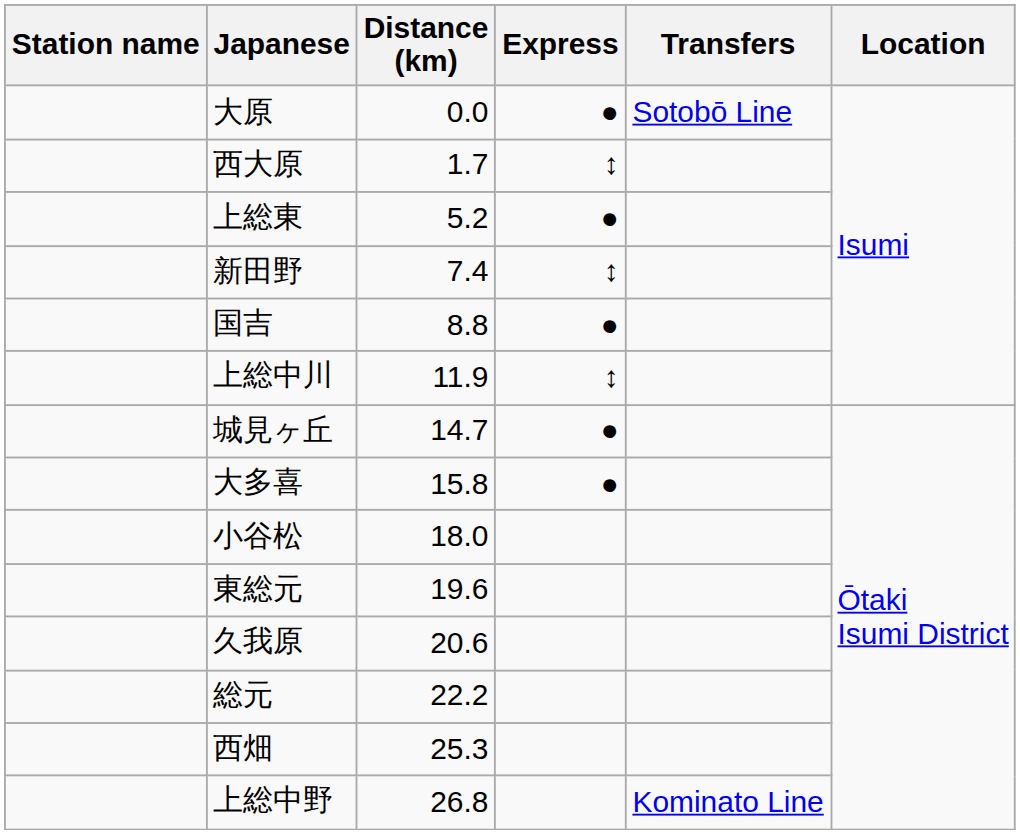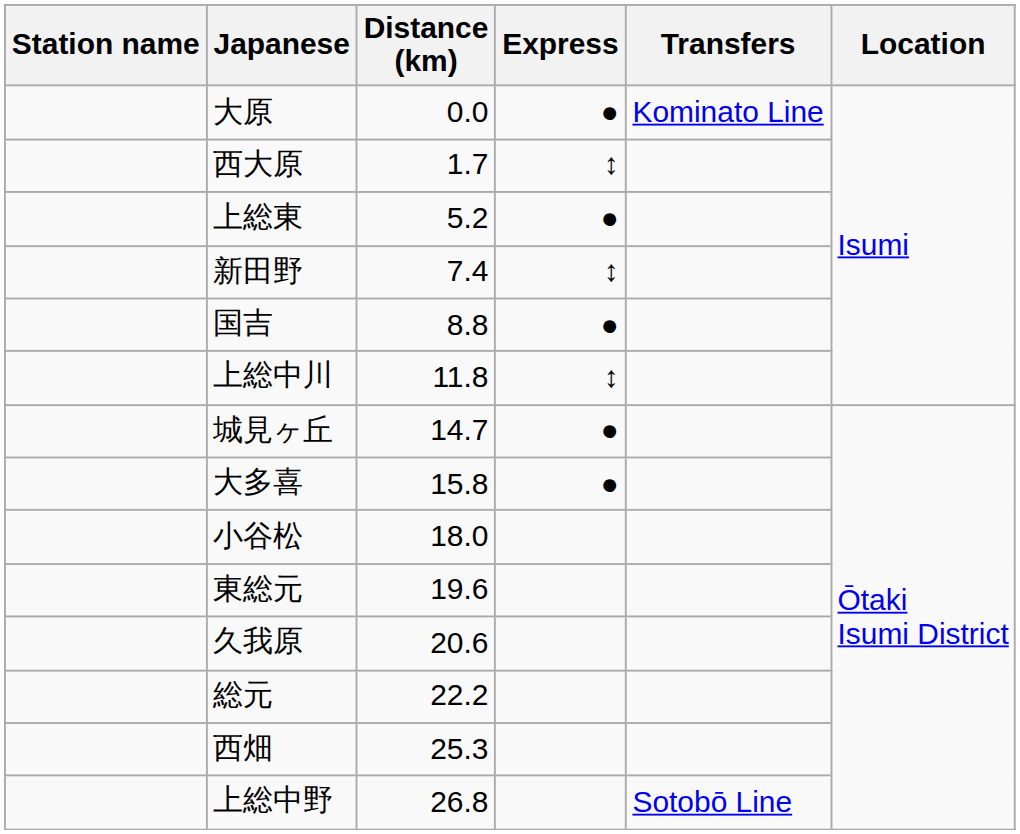 <table class=wikitable>
 <tr>
 <th>Station name</th>
 <th>Japanese</th>
 <th>Distance<br>(km)</th>
 <th>Express</th>
 <th>Transfers</th>
 <th>Location</th>
 </tr>
 <tr>
 <td></td>
 <td>大原</td>
 <td align="right">0.0</td>
 <td align="right">●</td>
-<td><a href='#'>Sotobō Line</a></td>
+<td><a href='#'>Kominato Line</a></td>
 <td rowspan=6><a href='#'>Isumi</a></td>
 </tr>
 <tr>
 <td></td>
 <td>西大原</td>
 <td align="right">1.7</td>
 <td align="right">↕</td>
 <td> </td>
 </tr>
 <tr>
 <td></td>
 <td>上総東</td>
 <td align="right">5.2</td>
 <td align="right">●</td>
 <td> </td>
 </tr>
 <tr>
 <td></td>
 <td>新田野</td>
 <td align="right">7.4</td>
 <td align="right">↕</td>
 <td> </td>
 </tr>
 <tr>
 <td></td>
 <td>国吉</td>
 <td align="right">8.8</td>
 <td align="right">●</td>
 <td> </td>
 </tr>
 <tr>
 <td></td>
 <td>上総中川</td>
-<td align="right">11.9</td>
+<td align="right">11.8</td>
 <td align="right">↕</td>
 <td> </td>
 </tr>
 <tr>
 <td></td>
 <td>城見ヶ丘</td>
 <td align="right">14.7</td>
 <td align="right">●</td>
 <td> </td>
 <td rowspan=8><a href='#'>Ōtaki</a><br><a href='#'>Isumi District</a></td>
 </tr>
 <tr>
 <td></td>
 <td>大多喜</td>
 <td align="right">15.8</td>
 <td align="right">●</td>
 <td> </td>
 </tr>
 <tr>
 <td></td>
 <td>小谷松</td>
 <td align="right">18.0</td>
 <td align="right"></td>
 <td> </td>
 </tr>
 <tr>
 <td></td>
 <td>東総元</td>
 <td align="right">19.6</td>
 <td align="right"></td>
 <td> </td>
 </tr>
 <tr>
 <td></td>
 <td>久我原</td>
 <td align="right">20.6</td>
 <td align="right"></td>
 <td> </td>
 </tr>
 <tr>
 <td></td>
 <td>総元</td>
 <td align="right">22.2</td>
 <td align="right"></td>
 <td> </td>
 </tr>
 <tr>
 <td></td>
 <td>西畑</td>
 <td align="right">25.3</td>
 <td align="right"></td>
 <td> </td>
 </tr>
 <tr>
 <td></td>
 <td>上総中野</td>
 <td align="right">26.8</td>
 <td align="right"></td>
-<td><a href='#'>Kominato Line</a></td>
+<td><a href='#'>Sotobō Line</a></td>
 </tr>
 </table>
